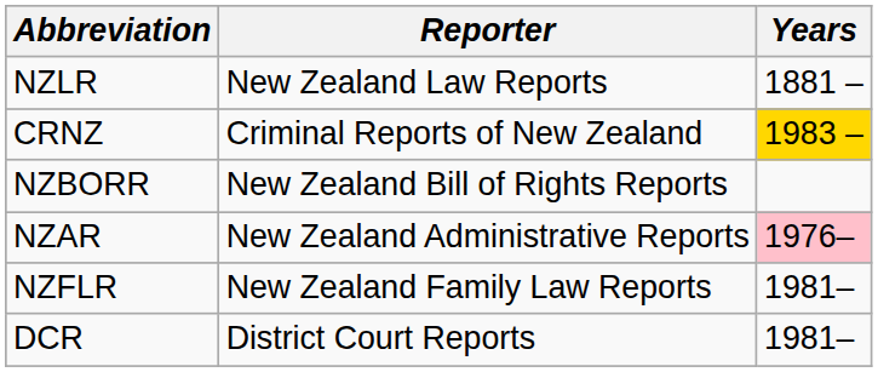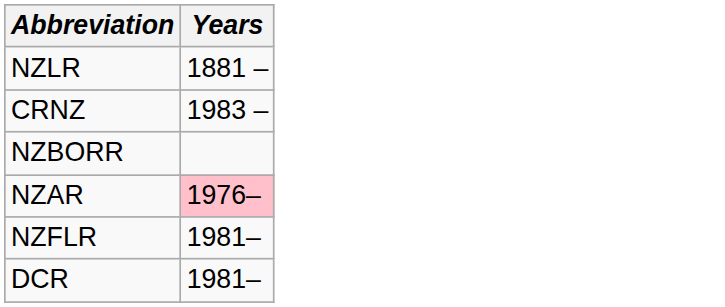 <table class="wikitable">
 <tr>
 <th><em>Abbreviation</em></th>
-<th><em>Reporter</em></th>
 <th><em>Years</em></th>
 </tr>
 <tr valign="top">
 <td>NZLR</td>
-<td>New Zealand Law Reports</td>
 <td>1881 –</td>
 </tr>
 <tr valign="top">
 <td>CRNZ</td>
-<td>Criminal Reports of New Zealand</td>
-<td style="background: gold;">1983 –</td>
+<td>1983 –</td>
 </tr>
 <tr valign="top">
 <td>NZBORR</td>
-<td>New Zealand Bill of Rights Reports</td>
 <td></td>
 </tr>
 <tr valign="top">
 <td>NZAR</td>
-<td>New Zealand Administrative Reports</td>
 <td style="background: pink;">1976–</td>
 </tr>
 <tr valign="top">
 <td>NZFLR</td>
-<td>New Zealand Family Law Reports</td>
 <td>1981–</td>
 </tr>
 <tr valign="top">
 <td>DCR</td>
-<td>District Court Reports</td>
 <td>1981–</td>
 </tr>
 </table>
